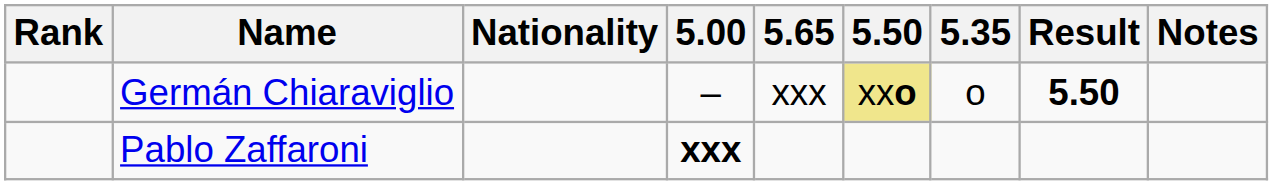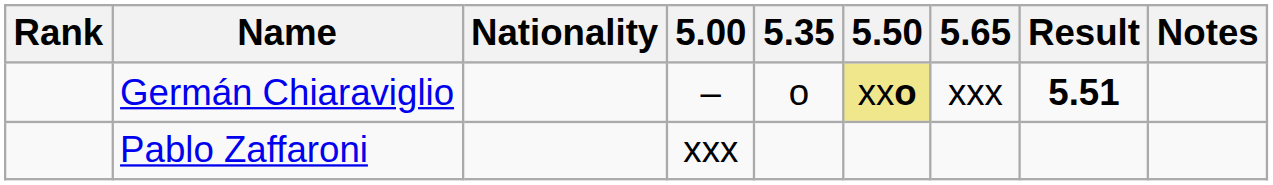 <table class="wikitable sortable" style="text-align:center">
 <tr>
 <th>Rank</th>
 <th>Name</th>
 <th>Nationality</th>
 <th>5.00</th>
+<th>5.35</th>
+<th>5.50</th>
 <th>5.65</th>
-<th>5.50</th>
-<th>5.35</th>
 <th>Result</th>
 <th>Notes</th>
 </tr>
 <tr>
 <td></td>
 <td align=left><a href='#'>Germán Chiaraviglio</a></td>
 <td align=left></td>
 <td>–</td>
+<td>o</td>
+<td style="background: khaki;">xx<strong>o</strong></td>
 <td>xxx</td>
-<td style="background: khaki;">xx<strong>o</strong></td>
-<td>o</td>
-<td><strong>5.50</strong></td>
+<td><strong>5.51</strong></td>
 <td></td>
 </tr>
 <tr>
 <td></td>
 <td align=left><a href='#'>Pablo Zaffaroni</a></td>
 <td align=left></td>
-<td><strong>xxx</strong></td>
+<td>xxx</td>
 <td></td>
 <td></td>
 <td></td>
 <td><strong></strong></td>
 <td></td>
 </tr>
 </table>
